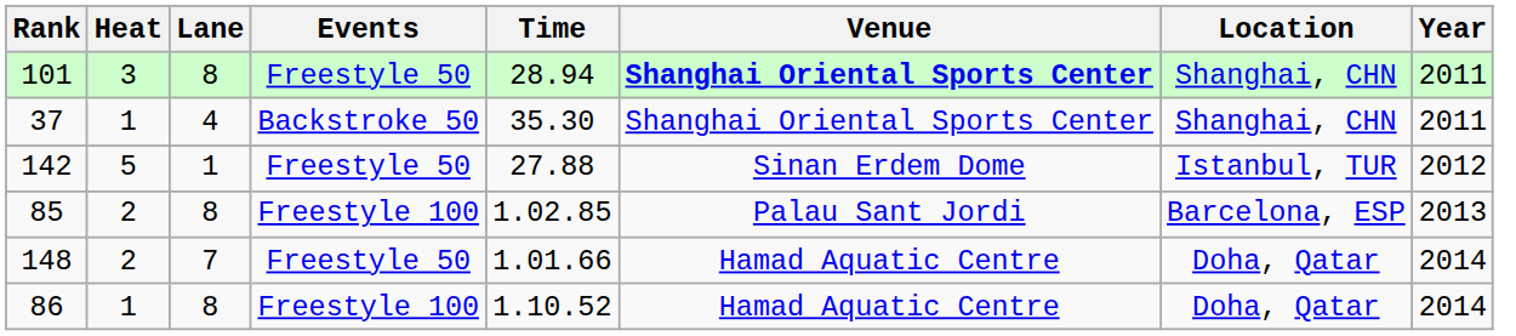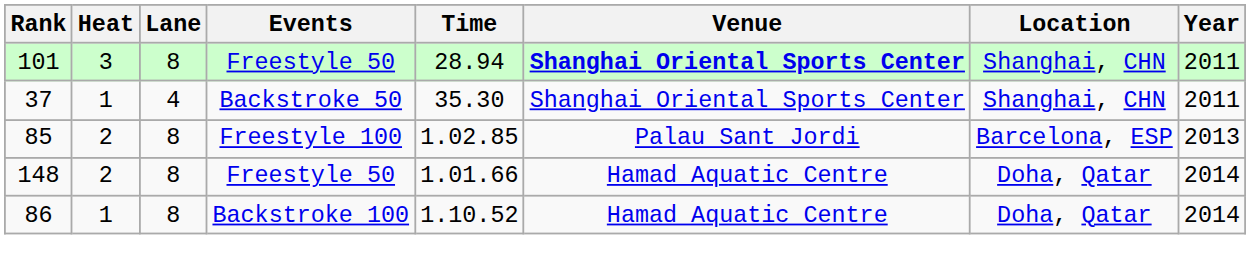 <table class="wikitable sortable" style="text-align:center">
 <tr>
 <th>Rank</th>
 <th>Heat</th>
 <th>Lane</th>
 <th>Events</th>
 <th>Time</th>
 <th>Venue</th>
 <th>Location</th>
 <th>Year</th>
 </tr>
 <tr bgcolor=ccffcc>
 <td>101</td>
 <td>3</td>
 <td>8</td>
 <td align=center><a href='#'>Freestyle 50</a></td>
 <td>28.94</td>
 <td><strong><a href='#'>Shanghai Oriental Sports Center</a></strong></td>
 <td><a href='#'>Shanghai</a>, <a href='#'>CHN</a></td>
 <td>2011</td>
 </tr>
 <tr>
 <td>37</td>
 <td>1</td>
 <td>4</td>
 <td align=center><a href='#'>Backstroke 50</a></td>
 <td>35.30</td>
 <td><a href='#'>Shanghai Oriental Sports Center</a></td>
 <td><a href='#'>Shanghai</a>, <a href='#'>CHN</a></td>
 <td>2011</td>
 </tr>
 <tr>
-<td>142</td>
-<td>5</td>
-<td>1</td>
-<td align=center><a href='#'>Freestyle 50</a></td>
-<td>27.88</td>
-<td><a href='#'>Sinan Erdem Dome</a></td>
-<td><a href='#'>Istanbul</a>, <a href='#'>TUR</a></td>
-<td>2012</td>
-</tr>
-<tr>
 <td>85</td>
 <td>2</td>
 <td>8</td>
 <td align=center><a href='#'>Freestyle 100</a></td>
 <td>1.02.85</td>
 <td><a href='#'>Palau Sant Jordi</a></td>
 <td><a href='#'>Barcelona</a>, <a href='#'>ESP</a></td>
 <td>2013</td>
 </tr>
 <tr>
 <td>148</td>
 <td>2</td>
-<td>7</td>
+<td>8</td>
 <td align=center><a href='#'>Freestyle 50</a></td>
 <td>1.01.66</td>
 <td><a href='#'>Hamad Aquatic Centre</a></td>
 <td><a href='#'>Doha</a>, <a href='#'>Qatar</a></td>
 <td>2014</td>
 </tr>
 <tr>
 <td>86</td>
 <td>1</td>
 <td>8</td>
-<td align=center><a href='#'>Freestyle 100</a></td>
+<td align=center><a href='#'>Backstroke 100</a></td>
 <td>1.10.52</td>
 <td><a href='#'>Hamad Aquatic Centre</a></td>
 <td><a href='#'>Doha</a>, <a href='#'>Qatar</a></td>
 <td>2014</td>
 </tr>
 </table>
